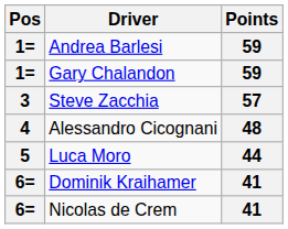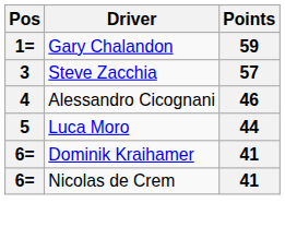 <table class="wikitable" style="font-size: 90%;">
 <tr>
 <th>Pos</th>
 <th>Driver</th>
 <th>Points</th>
-</tr>
-<tr>
-<th>1=</th>
-<td> <a href='#'>Andrea Barlesi</a></td>
-<th align="center">59</th>
 </tr>
 <tr>
 <th>1=</th>
 <td> <a href='#'>Gary Chalandon</a></td>
 <th align="center">59</th>
 </tr>
 <tr>
 <th>3</th>
 <td> <a href='#'>Steve Zacchia</a></td>
 <th align="center">57</th>
 </tr>
 <tr>
 <th>4</th>
 <td> Alessandro Cicognani</td>
-<th align="center">48</th>
+<th align="center">46</th>
 </tr>
 <tr>
 <th>5</th>
 <td> <a href='#'>Luca Moro</a></td>
 <th align="center">44</th>
 </tr>
 <tr>
 <th>6=</th>
 <td> <a href='#'>Dominik Kraihamer</a></td>
 <th align="center">41</th>
 </tr>
 <tr>
 <th>6=</th>
 <td> Nicolas de Crem</td>
 <th align="center">41</th>
 </tr>
 </table>
